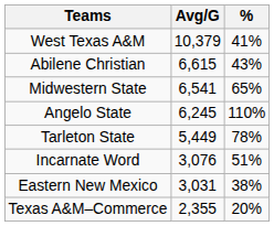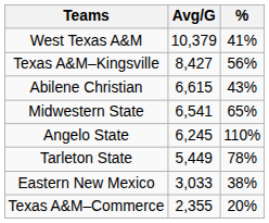 <table class="wikitable sortable" style="text-align: center;">
 <tr>
 <th>Teams</th>
 <th>Avg/G</th>
 <th>%</th>
 </tr>
 <tr>
 <td style=>West Texas A&M</td>
 <td>10,379</td>
 <td>41%</td>
+</tr>
+<tr>
+<td style=>Texas A&M–Kingsville</td>
+<td>8,427</td>
+<td>56%</td>
 </tr>
 <tr>
 <td style=>Abilene Christian</td>
 <td>6,615</td>
 <td>43%</td>
 </tr>
 <tr>
 <td style=>Midwestern State</td>
 <td>6,541</td>
 <td>65%</td>
 </tr>
 <tr>
 <td style=>Angelo State</td>
 <td>6,245</td>
 <td>110%</td>
 </tr>
 <tr>
 <td style=>Tarleton State</td>
 <td>5,449</td>
 <td>78%</td>
 </tr>
 <tr>
-<td style=>Incarnate Word</td>
-<td>3,076</td>
-<td>51%</td>
-</tr>
-<tr>
 <td style=>Eastern New Mexico</td>
-<td>3,031</td>
+<td>3,033</td>
 <td>38%</td>
 </tr>
 <tr>
 <td style=>Texas A&M–Commerce</td>
 <td>2,355</td>
 <td>20%</td>
 </tr>
 </table>
